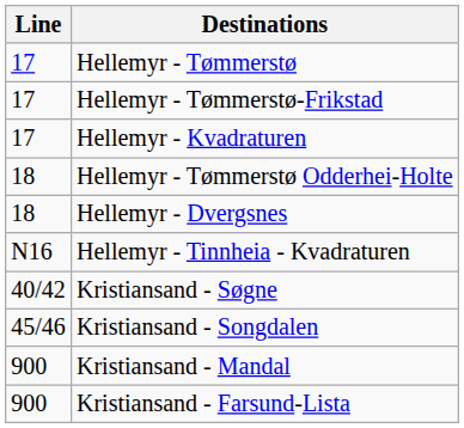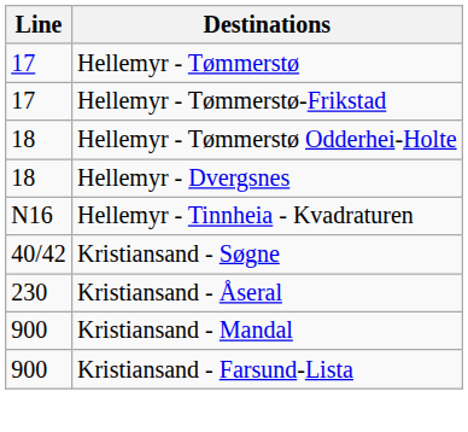 <table class="wikitable sortable">
 <tr>
 <th>Line</th>
 <th>Destinations</th>
 </tr>
 <tr>
 <td><a href='#'>17</a></td>
 <td>Hellemyr - <a href='#'>Tømmerstø</a></td>
 </tr>
 <tr>
 <td>17</td>
 <td>Hellemyr - Tømmerstø-<a href='#'>Frikstad</a></td>
-</tr>
-<tr>
-<td>17</td>
-<td>Hellemyr - <a href='#'>Kvadraturen</a></td>
 </tr>
 <tr>
 <td>18</td>
 <td>Hellemyr - Tømmerstø <a href='#'>Odderhei</a>-<a href='#'>Holte</a></td>
 </tr>
 <tr>
 <td>18</td>
 <td>Hellemyr - <a href='#'>Dvergsnes</a></td>
 </tr>
 <tr>
 <td>N16</td>
 <td>Hellemyr - <a href='#'>Tinnheia</a> - Kvadraturen</td>
 </tr>
 <tr>
 <td>40/42</td>
 <td>Kristiansand - <a href='#'>Søgne</a></td>
 </tr>
 <tr>
-<td>45/46</td>
-<td>Kristiansand - <a href='#'>Songdalen</a></td>
+<td>230</td>
+<td>Kristiansand - <a href='#'>Åseral</a></td>
 </tr>
 <tr>
 <td>900</td>
 <td>Kristiansand - <a href='#'>Mandal</a></td>
 </tr>
 <tr>
 <td>900</td>
 <td>Kristiansand - <a href='#'>Farsund</a>-<a href='#'>Lista</a></td>
 </tr>
 </table>
